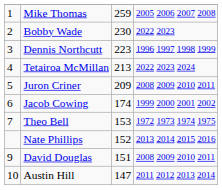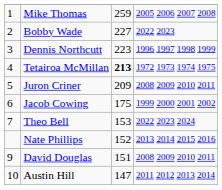 <table class="wikitable">
 <tr>
 </tr>
 <tr>
 <td>1</td>
 <td><a href='#'>Mike Thomas</a></td>
 <td>259</td>
 <td style="font-size:80%;"><a href='#'>2005</a> <a href='#'>2006</a> <a href='#'>2007</a> <a href='#'>2008</a></td>
 </tr>
 <tr>
 <td>2</td>
 <td><a href='#'>Bobby Wade</a></td>
-<td>230</td>
+<td>227</td>
 <td style="font-size:80%;"><a href='#'>2022</a> <a href='#'>2023</a></td>
 </tr>
 <tr>
 <td>3</td>
 <td><a href='#'>Dennis Northcutt</a></td>
 <td>223</td>
 <td style="font-size:80%;"><a href='#'>1996</a> <a href='#'>1997</a> <a href='#'>1998</a> <a href='#'>1999</a></td>
 </tr>
 <tr>
 <td>4</td>
 <td><a href='#'>Tetairoa McMillan</a></td>
-<td>213</td>
-<td style="font-size:80%;"><a href='#'>2022</a> <a href='#'>2023</a> <a href='#'>2024</a></td>
+<td><strong>213</strong></td>
+<td style="font-size:80%;"><a href='#'>1972</a> <a href='#'>1973</a> <a href='#'>1974</a> <a href='#'>1975</a></td>
 </tr>
 <tr>
 <td>5</td>
 <td><a href='#'>Juron Criner</a></td>
 <td>209</td>
 <td style="font-size:80%;"><a href='#'>2008</a> <a href='#'>2009</a> <a href='#'>2010</a> <a href='#'>2011</a></td>
 </tr>
 <tr>
 <td>6</td>
 <td><a href='#'>Jacob Cowing</a></td>
-<td>174</td>
+<td>175</td>
 <td style="font-size:80%;"><a href='#'>1999</a> <a href='#'>2000</a> <a href='#'>2001</a> <a href='#'>2002</a></td>
 </tr>
 <tr>
 <td>7</td>
 <td><a href='#'>Theo Bell</a></td>
 <td>153</td>
-<td style="font-size:80%;"><a href='#'>1972</a> <a href='#'>1973</a> <a href='#'>1974</a> <a href='#'>1975</a></td>
+<td style="font-size:80%;"><a href='#'>2022</a> <a href='#'>2023</a> <a href='#'>2024</a></td>
 </tr>
 <tr>
 <td></td>
 <td><a href='#'>Nate Phillips</a></td>
 <td>152</td>
 <td style="font-size:80%;"><a href='#'>2013</a> <a href='#'>2014</a> <a href='#'>2015</a> <a href='#'>2016</a></td>
 </tr>
 <tr>
 <td>9</td>
 <td><a href='#'>David Douglas</a></td>
 <td>151</td>
 <td style="font-size:80%;"><a href='#'>2008</a> <a href='#'>2009</a> <a href='#'>2010</a> <a href='#'>2011</a></td>
 </tr>
 <tr 1>
 <td>10</td>
 <td>Austin Hill</td>
 <td>147</td>
 <td style="font-size:80%;"><a href='#'>2011</a> <a href='#'>2012</a> <a href='#'>2013</a> <a href='#'>2014</a></td>
 </tr>
 </table>
